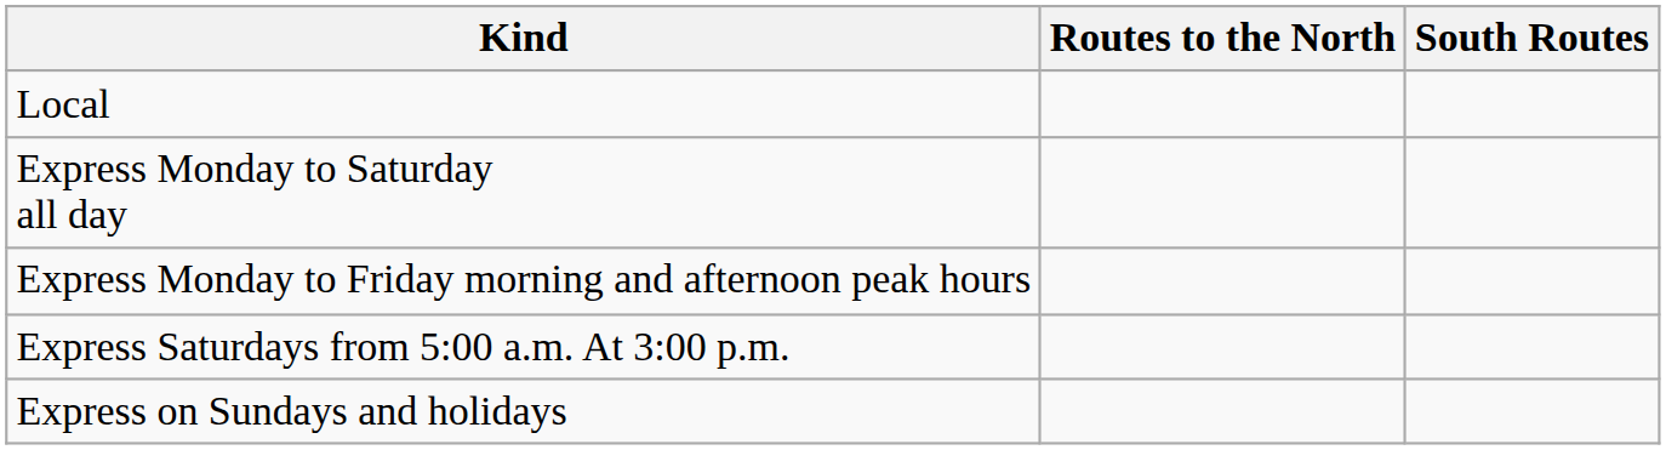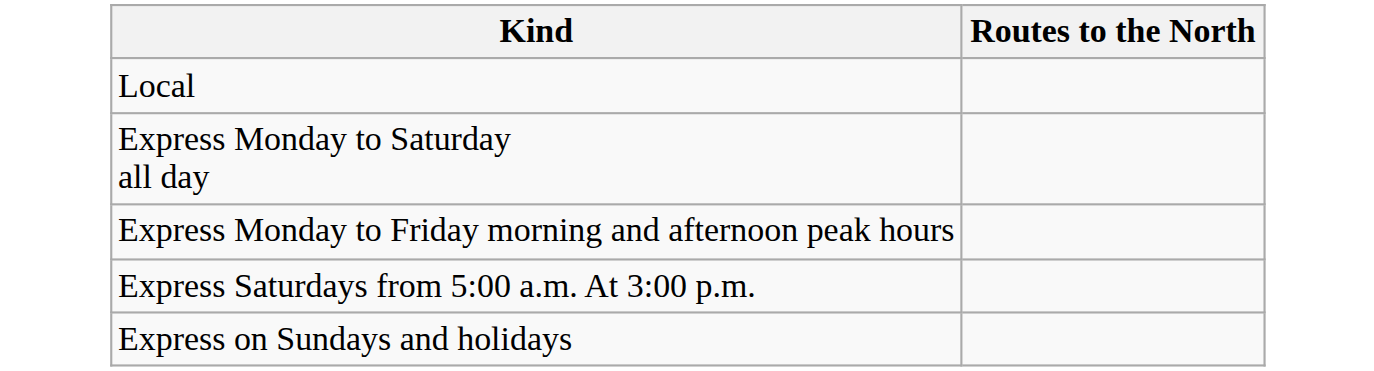 <table class="wikitable" style="margin:1em auto;">
 <tr>
 <th>Kind</th>
 <th>Routes to the North</th>
-<th>South Routes</th>
 </tr>
 <tr>
 <td>Local</td>
-<td> </td>
 <td> </td>
 </tr>
 <tr>
 <td>Express Monday to Saturday <br> all day</td>
 <td></td>
-<td></td>
 </tr>
 <tr>
 <td>Express Monday to Friday morning and afternoon peak hours</td>
-<td></td>
 <td></td>
 </tr>
 <tr>
 <td>Express Saturdays from 5:00 a.m.  At 3:00 p.m.</td>
 <td></td>
-<td></td>
 </tr>
 <tr>
 <td>Express on Sundays and holidays</td>
 <td> </td>
-<td> </td>
 </tr>
 </table>
